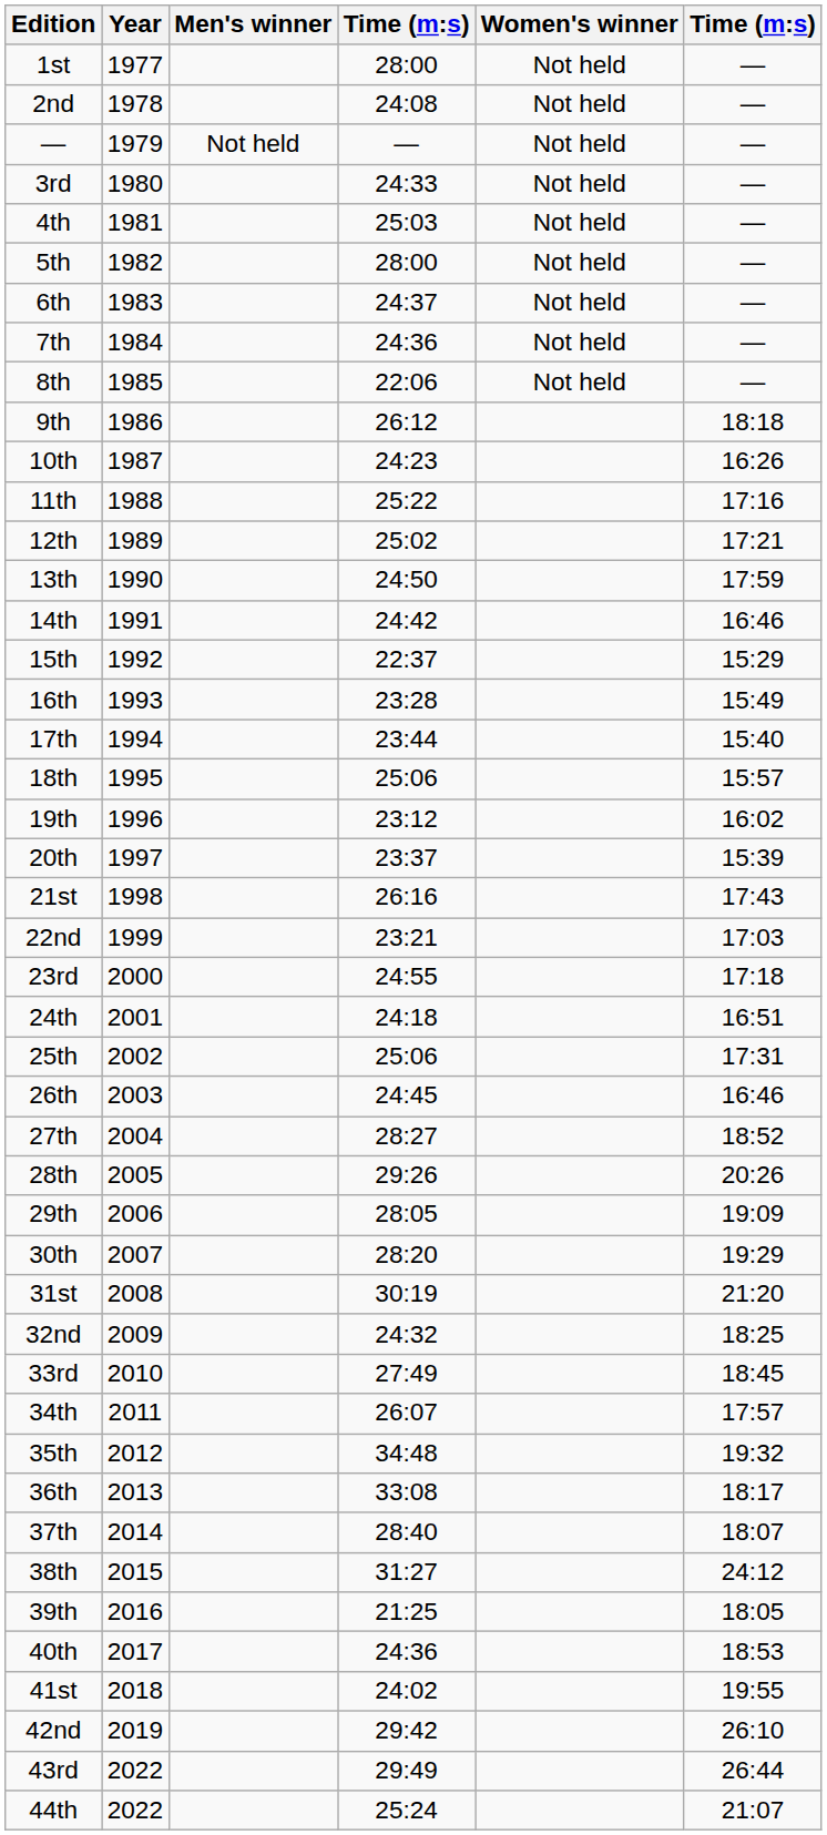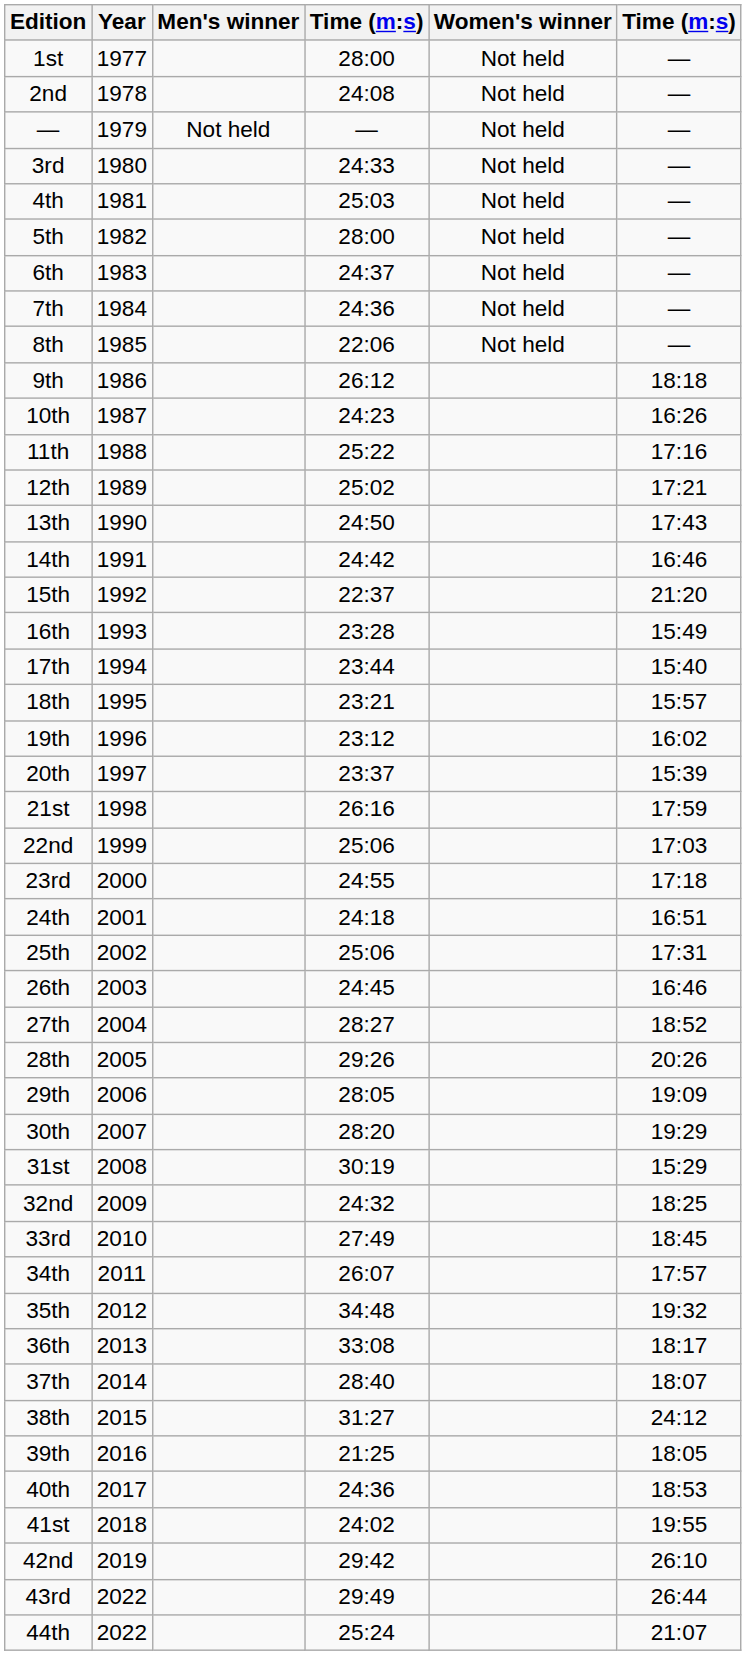 <table class="wikitable" style="text-align:center">
 <tr>
 <th>Edition</th>
 <th>Year</th>
 <th>Men's winner</th>
 <th>Time (<a href='#'>m</a>:<a href='#'>s</a>)</th>
 <th>Women's winner</th>
 <th>Time (<a href='#'>m</a>:<a href='#'>s</a>)</th>
 </tr>
 <tr>
 <td>1st</td>
 <td>1977</td>
 <td align=left></td>
 <td>28:00</td>
 <td align=center>Not held</td>
 <td align=center>—</td>
 </tr>
 <tr>
 <td>2nd</td>
 <td>1978</td>
 <td align=left></td>
 <td>24:08</td>
 <td align=center>Not held</td>
 <td align=center>—</td>
 </tr>
 <tr>
 <td align=center>—</td>
 <td>1979</td>
 <td align=center>Not held</td>
 <td align=center>—</td>
 <td align=center>Not held</td>
 <td align=center>—</td>
 </tr>
 <tr>
 <td>3rd</td>
 <td>1980</td>
 <td align=left></td>
 <td>24:33</td>
 <td align=center>Not held</td>
 <td align=center>—</td>
 </tr>
 <tr>
 <td>4th</td>
 <td>1981</td>
 <td align=left></td>
 <td>25:03</td>
 <td align=center>Not held</td>
 <td align=center>—</td>
 </tr>
 <tr>
 <td>5th</td>
 <td>1982</td>
 <td align=left></td>
 <td>28:00</td>
 <td align=center>Not held</td>
 <td align=center>—</td>
 </tr>
 <tr>
 <td>6th</td>
 <td>1983</td>
 <td align=left></td>
 <td>24:37</td>
 <td align=center>Not held</td>
 <td align=center>—</td>
 </tr>
 <tr>
 <td>7th</td>
 <td>1984</td>
 <td align=left></td>
 <td>24:36</td>
 <td align=center>Not held</td>
 <td align=center>—</td>
 </tr>
 <tr>
 <td>8th</td>
 <td>1985</td>
 <td align=left></td>
 <td>22:06</td>
 <td align=center>Not held</td>
 <td align=center>—</td>
 </tr>
 <tr>
 <td>9th</td>
 <td>1986</td>
 <td align=left></td>
 <td>26:12</td>
 <td align=left></td>
 <td>18:18</td>
 </tr>
 <tr>
 <td>10th</td>
 <td>1987</td>
 <td align=left></td>
 <td>24:23</td>
 <td align=left></td>
 <td>16:26</td>
 </tr>
 <tr>
 <td>11th</td>
 <td>1988</td>
 <td align=left></td>
 <td>25:22</td>
 <td align=left></td>
 <td>17:16</td>
 </tr>
 <tr>
 <td>12th</td>
 <td>1989</td>
 <td align=left></td>
 <td>25:02</td>
 <td align=left></td>
 <td>17:21</td>
 </tr>
 <tr>
 <td>13th</td>
 <td>1990</td>
 <td align=left></td>
 <td>24:50</td>
 <td align=left></td>
-<td>17:59</td>
+<td>17:43</td>
 </tr>
 <tr>
 <td>14th</td>
 <td>1991</td>
 <td align=left></td>
 <td>24:42</td>
 <td align=left></td>
 <td>16:46</td>
 </tr>
 <tr>
 <td>15th</td>
 <td>1992</td>
 <td align=left></td>
 <td>22:37</td>
 <td align=left></td>
-<td>15:29</td>
+<td>21:20</td>
 </tr>
 <tr>
 <td>16th</td>
 <td>1993</td>
 <td align=left></td>
 <td>23:28</td>
 <td align=left></td>
 <td>15:49</td>
 </tr>
 <tr>
 <td>17th</td>
 <td>1994</td>
 <td align=left></td>
 <td>23:44</td>
 <td align=left></td>
 <td>15:40</td>
 </tr>
 <tr>
 <td>18th</td>
 <td>1995</td>
 <td align=left></td>
-<td>25:06</td>
+<td>23:21</td>
 <td align=left></td>
 <td>15:57</td>
 </tr>
 <tr>
 <td>19th</td>
 <td>1996</td>
 <td align=left></td>
 <td>23:12</td>
 <td align=left></td>
 <td>16:02</td>
 </tr>
 <tr>
 <td>20th</td>
 <td>1997</td>
 <td align=left></td>
 <td>23:37</td>
 <td align=left></td>
 <td>15:39</td>
 </tr>
 <tr>
 <td>21st</td>
 <td>1998</td>
 <td align=left></td>
 <td>26:16</td>
 <td align=left></td>
-<td>17:43</td>
+<td>17:59</td>
 </tr>
 <tr>
 <td>22nd</td>
 <td>1999</td>
 <td align=left></td>
-<td>23:21</td>
+<td>25:06</td>
 <td align=left></td>
 <td>17:03</td>
 </tr>
 <tr>
 <td>23rd</td>
 <td>2000</td>
 <td align=left></td>
 <td>24:55</td>
 <td align=left></td>
 <td>17:18</td>
 </tr>
 <tr>
 <td>24th</td>
 <td>2001</td>
 <td align=left></td>
 <td>24:18</td>
 <td align=left></td>
 <td>16:51</td>
 </tr>
 <tr>
 <td>25th</td>
 <td>2002</td>
 <td align=left></td>
 <td>25:06</td>
 <td align=left></td>
 <td>17:31</td>
 </tr>
 <tr>
 <td>26th</td>
 <td>2003</td>
 <td align=left></td>
 <td>24:45</td>
 <td align=left></td>
 <td>16:46</td>
 </tr>
 <tr>
 <td>27th</td>
 <td>2004</td>
 <td align=left></td>
 <td>28:27</td>
 <td align=left></td>
 <td>18:52</td>
 </tr>
 <tr>
 <td>28th</td>
 <td>2005</td>
 <td align=left></td>
 <td>29:26</td>
 <td align=left></td>
 <td>20:26</td>
 </tr>
 <tr>
 <td>29th</td>
 <td>2006</td>
 <td align=left></td>
 <td>28:05</td>
 <td align=left></td>
 <td>19:09</td>
 </tr>
 <tr>
 <td>30th</td>
 <td>2007</td>
 <td align=left></td>
 <td>28:20</td>
 <td align=left></td>
 <td>19:29</td>
 </tr>
 <tr>
 <td>31st</td>
 <td>2008</td>
 <td align=left></td>
 <td>30:19</td>
 <td align=left></td>
-<td>21:20</td>
+<td>15:29</td>
 </tr>
 <tr>
 <td>32nd</td>
 <td>2009</td>
 <td align=left></td>
 <td>24:32</td>
 <td align=left></td>
 <td>18:25</td>
 </tr>
 <tr>
 <td>33rd</td>
 <td>2010</td>
 <td align=left></td>
 <td>27:49</td>
 <td align=left></td>
 <td>18:45</td>
 </tr>
 <tr>
 <td>34th</td>
 <td>2011</td>
 <td align=left></td>
 <td>26:07</td>
 <td align=left></td>
 <td>17:57</td>
 </tr>
 <tr>
 <td>35th</td>
 <td>2012</td>
 <td align=left></td>
 <td>34:48</td>
 <td align=left></td>
 <td>19:32</td>
 </tr>
 <tr>
 <td>36th</td>
 <td>2013</td>
 <td align=left></td>
 <td>33:08</td>
 <td align=left></td>
 <td>18:17</td>
 </tr>
 <tr>
 <td>37th</td>
 <td>2014</td>
 <td align=left></td>
 <td>28:40</td>
 <td align=left></td>
 <td>18:07</td>
 </tr>
 <tr>
 <td>38th</td>
 <td>2015</td>
 <td align=left></td>
 <td>31:27</td>
 <td align=left></td>
 <td>24:12</td>
 </tr>
 <tr>
 <td>39th</td>
 <td>2016</td>
 <td align=left></td>
 <td>21:25</td>
 <td align=left></td>
 <td>18:05</td>
 </tr>
 <tr>
 <td>40th</td>
 <td>2017</td>
 <td align=left></td>
 <td>24:36</td>
 <td align=left></td>
 <td>18:53</td>
 </tr>
 <tr>
 <td>41st</td>
 <td>2018</td>
 <td align=left></td>
 <td>24:02</td>
 <td align=left></td>
 <td>19:55</td>
 </tr>
 <tr>
 <td>42nd</td>
 <td>2019</td>
 <td align=left></td>
 <td>29:42</td>
 <td align=left></td>
 <td>26:10</td>
 </tr>
 <tr>
 <td>43rd</td>
 <td>2022</td>
 <td align=left></td>
 <td>29:49</td>
 <td align=left></td>
 <td>26:44</td>
 </tr>
 <tr>
 <td>44th</td>
 <td>2022</td>
 <td align=left></td>
 <td>25:24</td>
 <td align=left></td>
 <td>21:07</td>
 </tr>
 </table>
